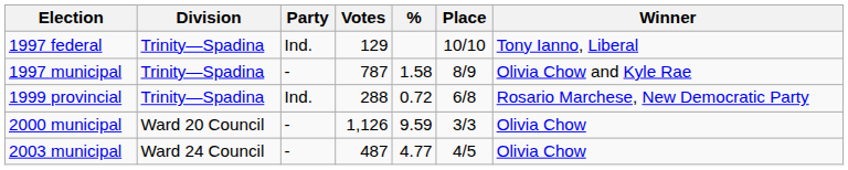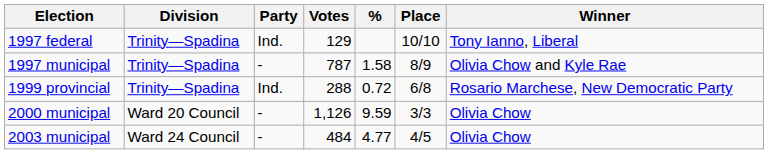 <table class="wikitable" width="800">
 <tr>
 <th align="left">Election</th>
 <th align="left">Division</th>
 <th align="left">Party</th>
 <th align="right">Votes</th>
 <th align="right">%</th>
 <th align="center">Place</th>
 <th align="center">Winner</th>
 </tr>
 <tr>
 <td align="left"><a href='#'>1997 federal</a></td>
 <td align="left"><a href='#'>Trinity—Spadina</a></td>
 <td align="left">Ind.</td>
 <td align="right">129</td>
 <td align="right"></td>
 <td align="center">10/10</td>
 <td align="left"><a href='#'>Tony Ianno</a>, <a href='#'>Liberal</a></td>
 </tr>
 <tr>
 <td align="left"><a href='#'>1997 municipal</a></td>
 <td align="left"><a href='#'>Trinity—Spadina</a></td>
 <td align="left">-</td>
 <td align="right">787</td>
 <td align="right">1.58</td>
 <td align="center">8/9</td>
 <td align="left"><a href='#'>Olivia Chow</a> and <a href='#'>Kyle Rae</a></td>
 </tr>
 <tr>
 <td align="left"><a href='#'>1999 provincial</a></td>
 <td align="left"><a href='#'>Trinity—Spadina</a></td>
 <td align="left">Ind.</td>
 <td align="right">288</td>
 <td align="right">0.72</td>
 <td align="center">6/8</td>
 <td align="left"><a href='#'>Rosario Marchese</a>, <a href='#'>New Democratic Party</a></td>
 </tr>
 <tr>
 <td align="left"><a href='#'>2000 municipal</a></td>
 <td align="left">Ward 20 Council</td>
 <td align="left">-</td>
 <td align="right">1,126</td>
 <td align="right">9.59</td>
 <td align="center">3/3</td>
 <td align="left"><a href='#'>Olivia Chow</a></td>
 </tr>
 <tr>
 <td align="left"><a href='#'>2003 municipal</a></td>
 <td align="left">Ward 24 Council</td>
 <td align="left">-</td>
-<td align="right">487</td>
+<td align="right">484</td>
 <td align="right">4.77</td>
 <td align="center">4/5</td>
 <td align="left"><a href='#'>Olivia Chow</a></td>
 </tr>
 </table>
